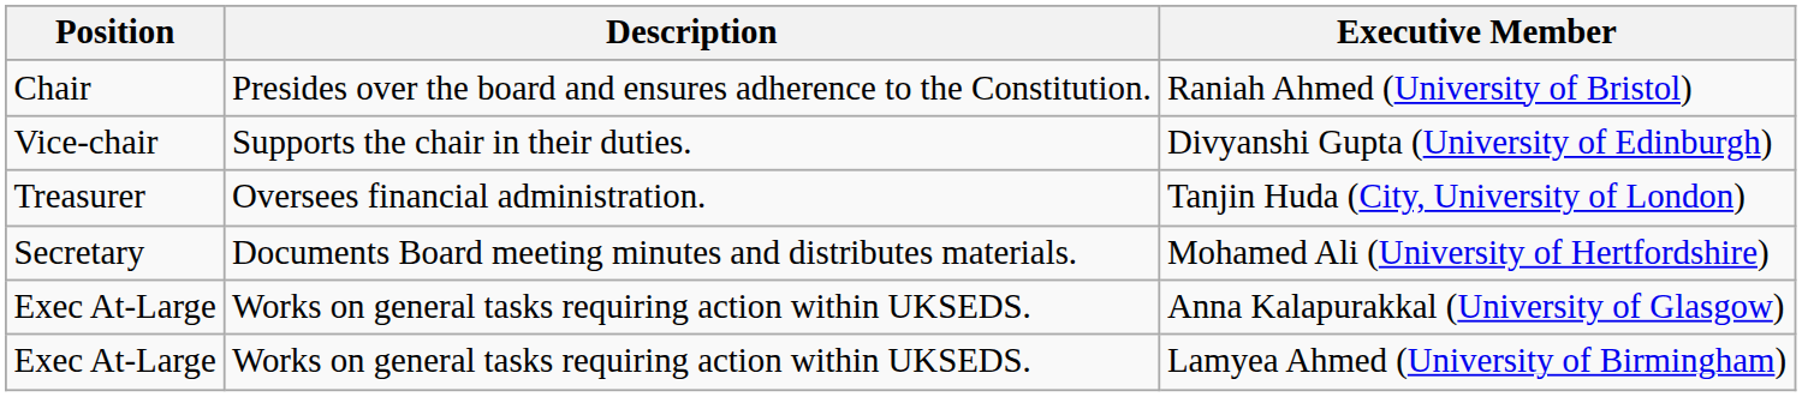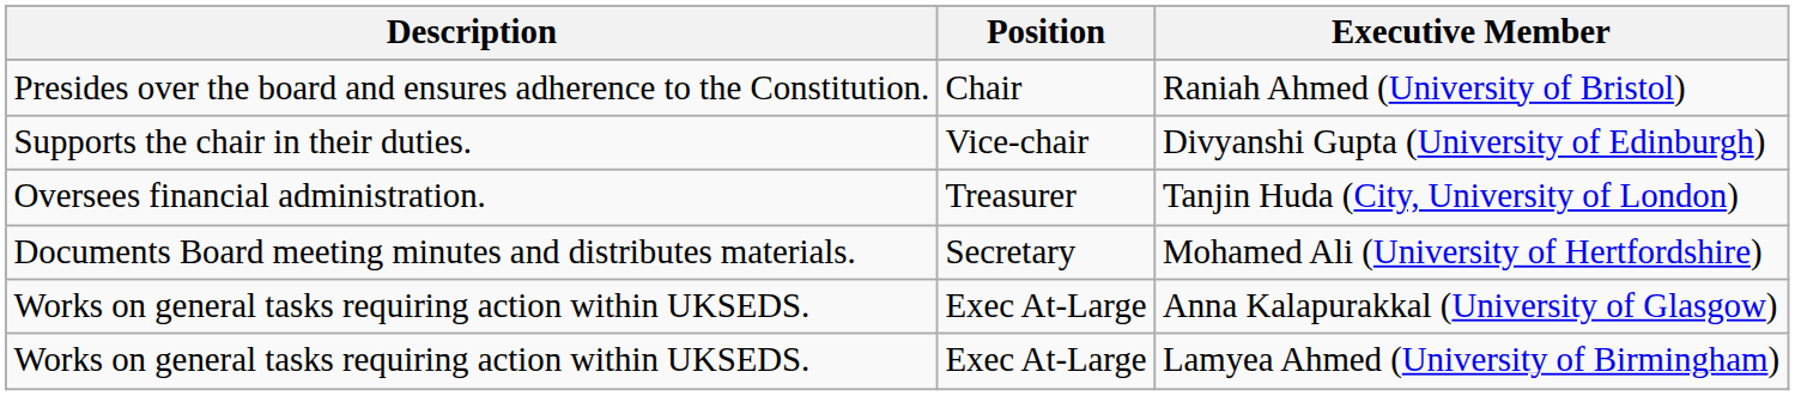 <table class="wikitable">
 <tr>
+<th>Description</th>
 <th>Position</th>
-<th>Description</th>
 <th>Executive Member</th>
 </tr>
 <tr>
+<td>Presides over the board and ensures adherence to the Constitution.</td>
 <td>Chair</td>
-<td>Presides over the board and ensures adherence to the Constitution.</td>
 <td>Raniah Ahmed (<a href='#'>University of Bristol</a>)</td>
 </tr>
 <tr>
+<td>Supports the chair in their duties.</td>
 <td>Vice-chair</td>
-<td>Supports the chair in their duties.</td>
 <td>Divyanshi Gupta (<a href='#'>University of Edinburgh</a>)</td>
 </tr>
 <tr>
+<td>Oversees financial administration.</td>
 <td>Treasurer</td>
-<td>Oversees financial administration.</td>
 <td>Tanjin Huda (<a href='#'>City, University of London</a>)</td>
 </tr>
 <tr>
+<td>Documents Board meeting minutes and distributes materials.</td>
 <td>Secretary</td>
-<td>Documents Board meeting minutes and distributes materials.</td>
 <td>Mohamed Ali (<a href='#'>University of Hertfordshire</a>)</td>
 </tr>
 <tr>
+<td>Works on general tasks requiring action within UKSEDS.</td>
 <td>Exec At-Large</td>
-<td>Works on general tasks requiring action within UKSEDS.</td>
 <td>Anna Kalapurakkal (<a href='#'>University of Glasgow</a>)</td>
 </tr>
 <tr>
+<td>Works on general tasks requiring action within UKSEDS.</td>
 <td>Exec At-Large</td>
-<td>Works on general tasks requiring action within UKSEDS.</td>
 <td>Lamyea Ahmed (<a href='#'>University of Birmingham</a>)</td>
 </tr>
 </table>
